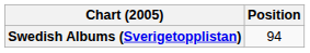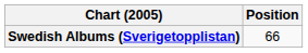 <table class="wikitable plainrowheaders" style="text-align:center;">
 <tr>
 <th>Chart (2005)</th>
 <th>Position</th>
 </tr>
 <tr>
 <th scope="row">Swedish Albums (<a href='#'>Sverigetopplistan</a>)</th>
-<td>94</td>
+<td>66</td>
 </tr>
 </table>
